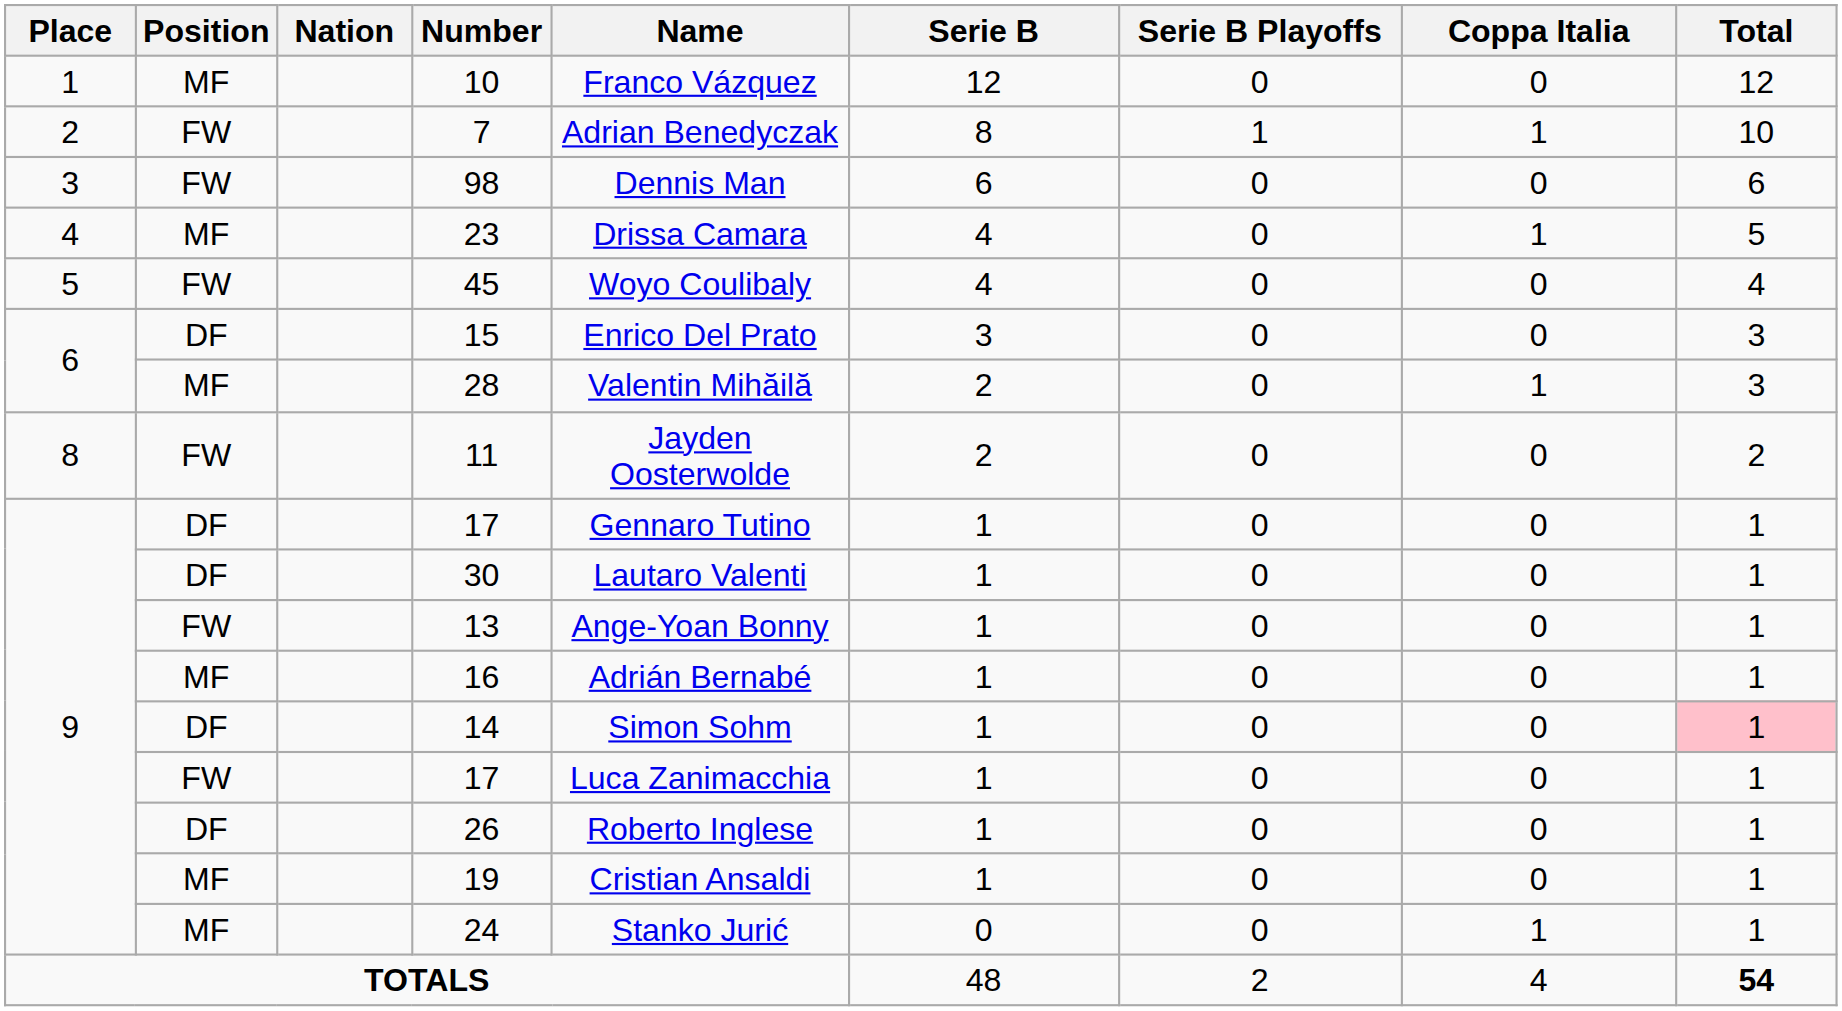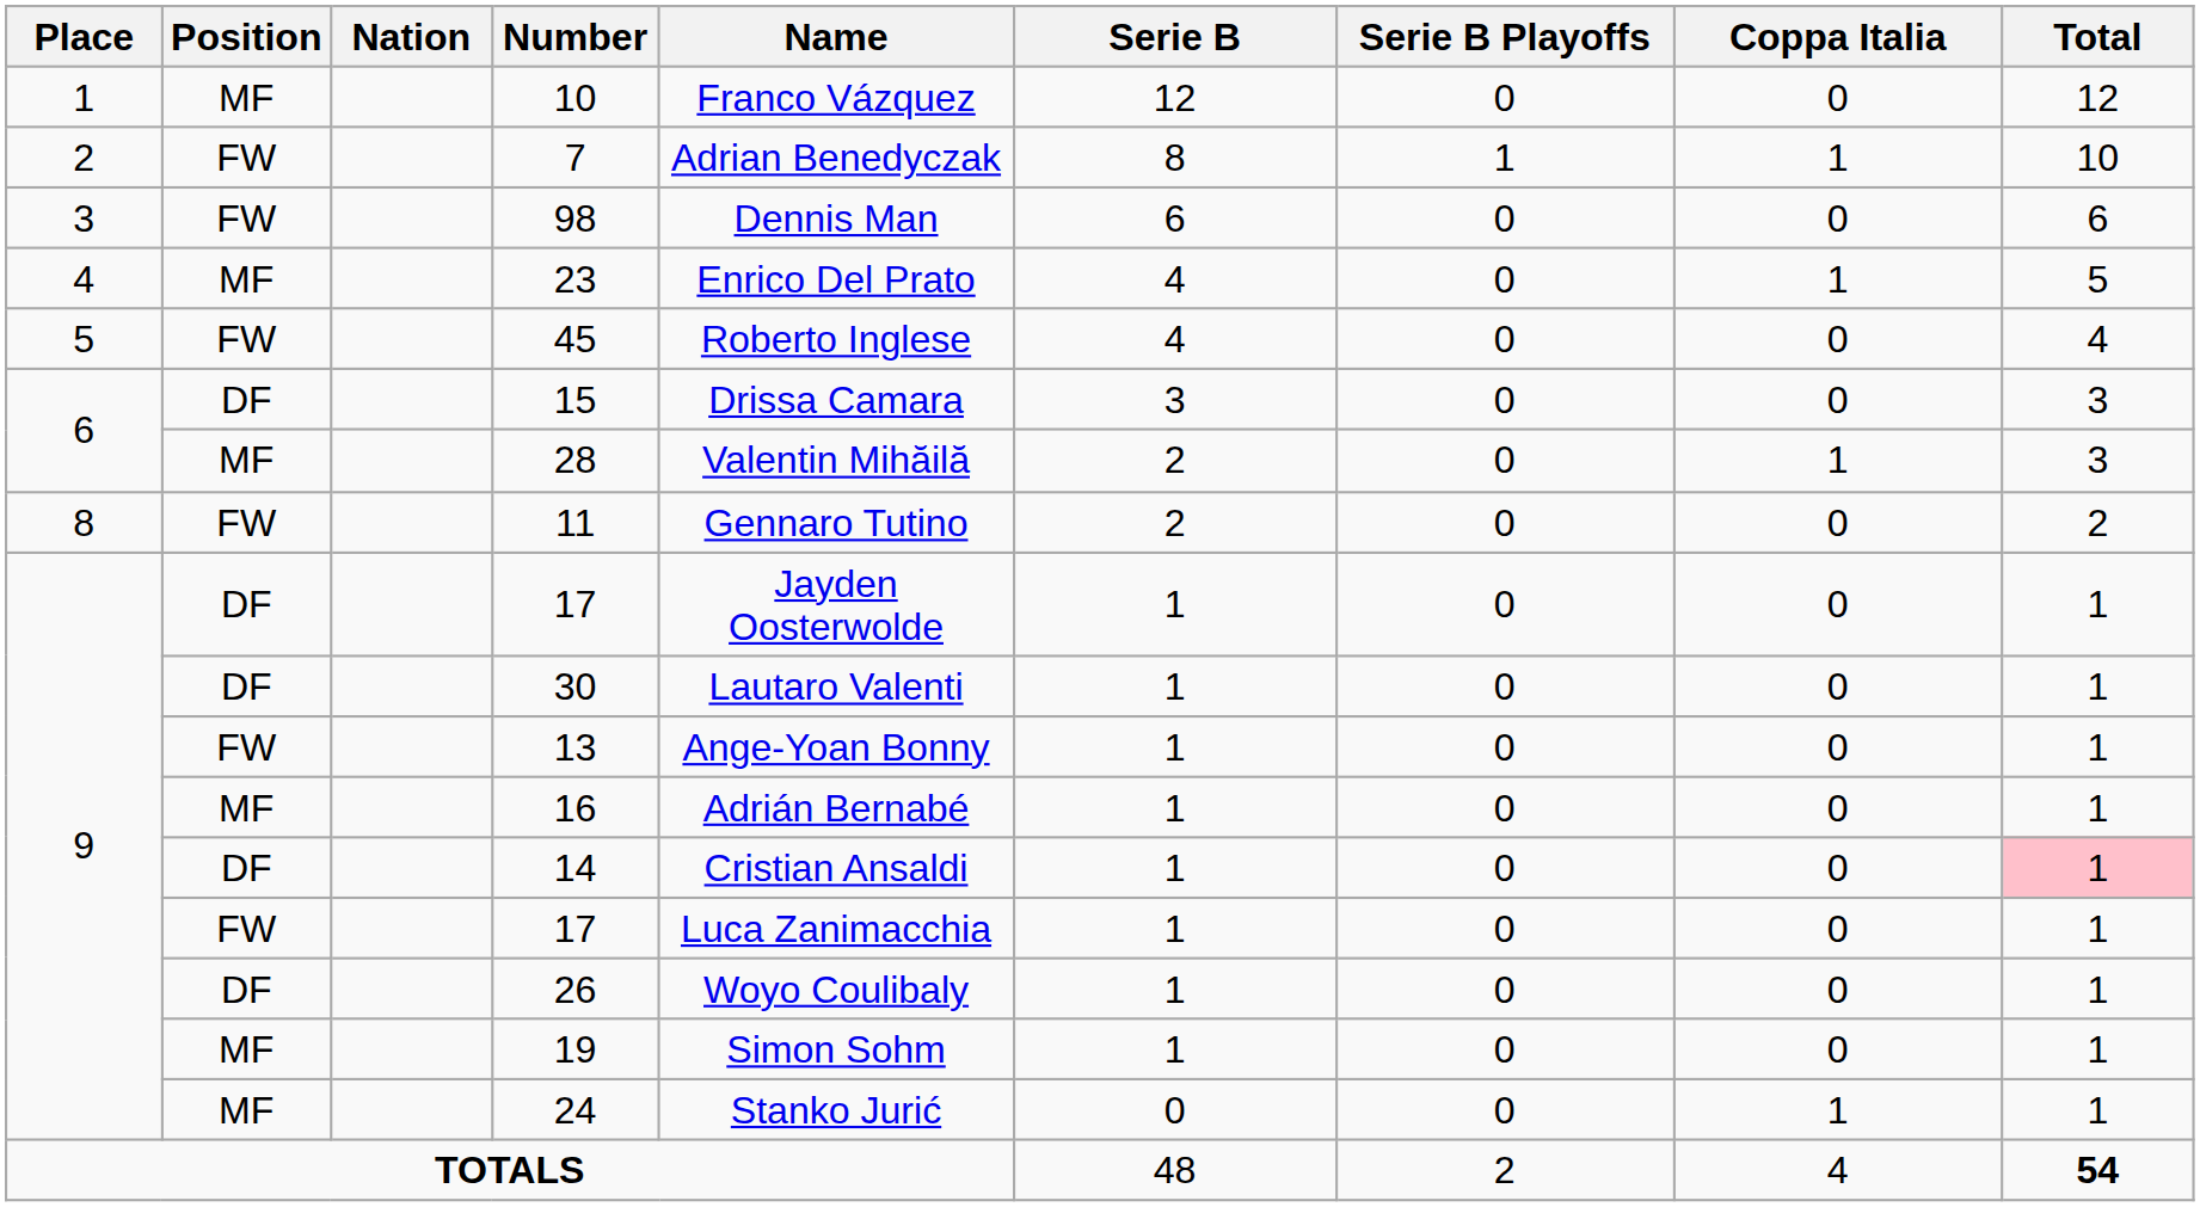 <table class="wikitable" style="font-size: 95%; text-align: center;">
 <tr>
 <th width=60>Place</th>
 <th width=60>Position</th>
 <th width=60>Nation</th>
 <th width=60>Number</th>
 <th width=150>Name</th>
 <th width=150>Serie B</th>
 <th width=150>Serie B Playoffs</th>
 <th width=150>Coppa Italia</th>
 <th width=80><strong>Total</strong></th>
 </tr>
 <tr>
 <td>1</td>
 <td>MF</td>
 <td></td>
 <td>10</td>
 <td><a href='#'>Franco Vázquez</a></td>
 <td>12</td>
 <td>0</td>
 <td>0</td>
 <td>12</td>
 </tr>
 <tr>
 <td>2</td>
 <td>FW</td>
 <td></td>
 <td>7</td>
 <td><a href='#'>Adrian Benedyczak</a></td>
 <td>8</td>
 <td>1</td>
 <td>1</td>
 <td>10</td>
 </tr>
 <tr>
 <td>3</td>
 <td>FW</td>
 <td></td>
 <td>98</td>
 <td><a href='#'>Dennis Man</a></td>
 <td>6</td>
 <td>0</td>
 <td>0</td>
 <td>6</td>
 </tr>
 <tr>
 <td>4</td>
 <td>MF</td>
 <td></td>
 <td>23</td>
-<td><a href='#'>Drissa Camara</a></td>
+<td><a href='#'>Enrico Del Prato</a></td>
 <td>4</td>
 <td>0</td>
 <td>1</td>
 <td>5</td>
 </tr>
 <tr>
 <td>5</td>
 <td>FW</td>
 <td></td>
 <td>45</td>
-<td><a href='#'>Woyo Coulibaly</a></td>
+<td><a href='#'>Roberto Inglese</a></td>
 <td>4</td>
 <td>0</td>
 <td>0</td>
 <td>4</td>
 </tr>
 <tr>
 <td rowspan="2">6</td>
 <td>DF</td>
 <td></td>
 <td>15</td>
-<td><a href='#'>Enrico Del Prato</a></td>
+<td><a href='#'>Drissa Camara</a></td>
 <td>3</td>
 <td>0</td>
 <td>0</td>
 <td>3</td>
 </tr>
 <tr>
 <td>MF</td>
 <td></td>
 <td>28</td>
 <td><a href='#'>Valentin Mihăilă</a></td>
 <td>2</td>
 <td>0</td>
 <td>1</td>
 <td>3</td>
 </tr>
 <tr>
 <td>8</td>
 <td>FW</td>
 <td></td>
 <td>11</td>
-<td><a href='#'>Jayden Oosterwolde</a></td>
+<td><a href='#'>Gennaro Tutino</a></td>
 <td>2</td>
 <td>0</td>
 <td>0</td>
 <td>2</td>
 </tr>
 <tr>
 <td rowspan="9">9</td>
 <td>DF</td>
 <td></td>
 <td>17</td>
-<td><a href='#'>Gennaro Tutino</a></td>
+<td><a href='#'>Jayden Oosterwolde</a></td>
 <td>1</td>
 <td>0</td>
 <td>0</td>
 <td>1</td>
 </tr>
 <tr>
 <td>DF</td>
 <td></td>
 <td>30</td>
 <td><a href='#'>Lautaro Valenti</a></td>
 <td>1</td>
 <td>0</td>
 <td>0</td>
 <td>1</td>
 </tr>
 <tr>
 <td>FW</td>
 <td></td>
 <td>13</td>
 <td><a href='#'>Ange-Yoan Bonny</a></td>
 <td>1</td>
 <td>0</td>
 <td>0</td>
 <td>1</td>
 </tr>
 <tr>
 <td>MF</td>
 <td></td>
 <td>16</td>
 <td><a href='#'>Adrián Bernabé</a></td>
 <td>1</td>
 <td>0</td>
 <td>0</td>
 <td>1</td>
 </tr>
 <tr>
 <td>DF</td>
 <td></td>
 <td>14</td>
-<td><a href='#'>Simon Sohm</a></td>
+<td><a href='#'>Cristian Ansaldi</a></td>
 <td>1</td>
 <td>0</td>
 <td>0</td>
 <td style="background: pink;">1</td>
 </tr>
 <tr>
 <td>FW</td>
 <td></td>
 <td>17</td>
 <td><a href='#'>Luca Zanimacchia</a></td>
 <td>1</td>
 <td>0</td>
 <td>0</td>
 <td>1</td>
 </tr>
 <tr>
 <td>DF</td>
 <td></td>
 <td>26</td>
-<td><a href='#'>Roberto Inglese</a></td>
+<td><a href='#'>Woyo Coulibaly</a></td>
 <td>1</td>
 <td>0</td>
 <td>0</td>
 <td>1</td>
 </tr>
 <tr>
 <td>MF</td>
 <td></td>
 <td>19</td>
-<td><a href='#'>Cristian Ansaldi</a></td>
+<td><a href='#'>Simon Sohm</a></td>
 <td>1</td>
 <td>0</td>
 <td>0</td>
 <td>1</td>
 </tr>
 <tr>
 <td>MF</td>
 <td></td>
 <td>24</td>
 <td><a href='#'>Stanko Jurić</a></td>
 <td>0</td>
 <td>0</td>
 <td>1</td>
 <td>1</td>
 </tr>
 <tr>
 <td colspan="5"><strong>TOTALS</strong></td>
 <td>48</td>
 <td>2</td>
 <td>4</td>
 <td><strong>54</strong></td>
 </tr>
 </table>
